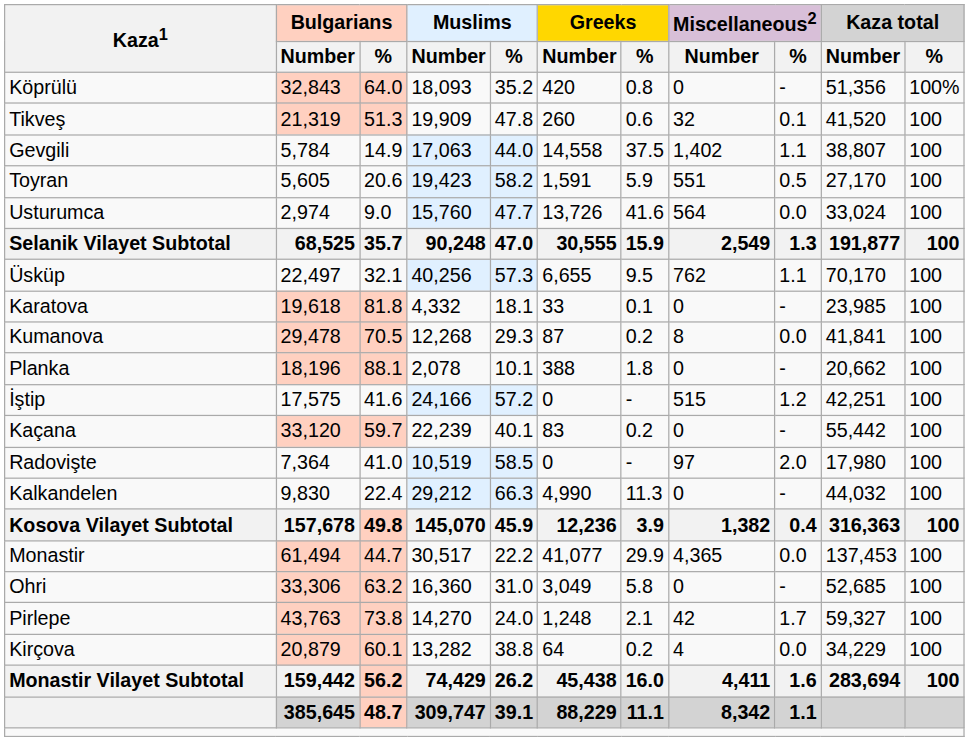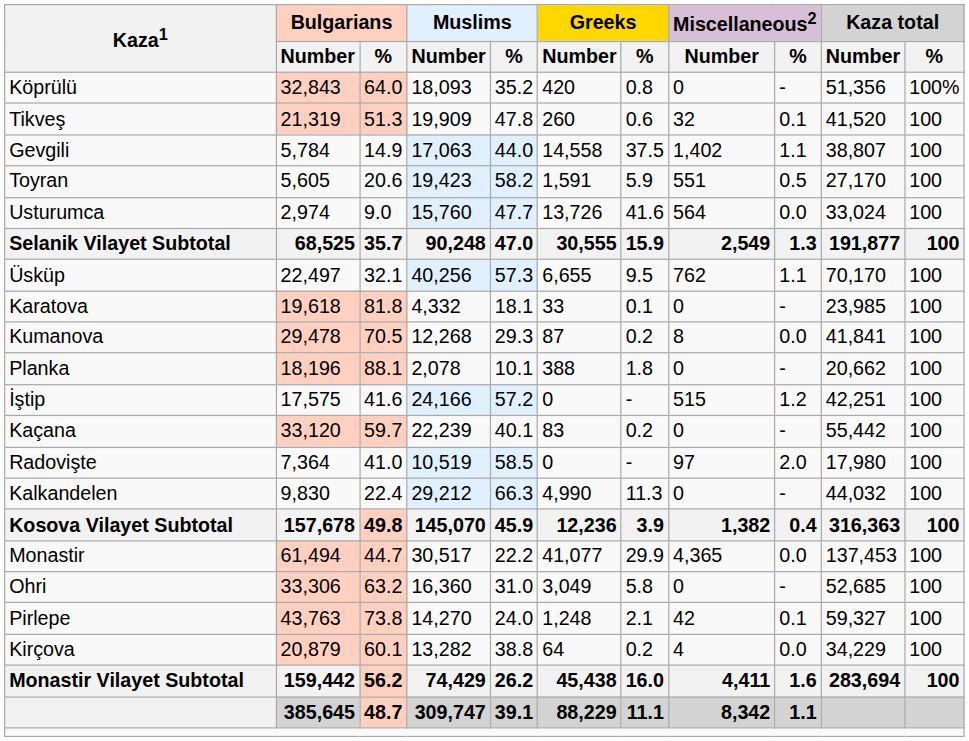 <table class="wikitable sortable defaultright col1left"">
 <tr>
 <th rowspan="2" style="width:160pt;">Kaza<sup><strong>1</strong></sup></th>
 <th style="text-align:center; background:#FFD0C0;" colspan="2">Bulgarians</th>
 <th style="text-align:center; background:#E0F0FF;" colspan="2">Muslims</th>
 <th style="text-align:center; background:#FFD700;" colspan="2">Greeks</th>
 <th style="text-align:center; background:#D8BFD8;" colspan="2">Miscellaneous<sup><strong>2</strong></sup></th>
 <th style="text-align:center; background:#D3D3D3;" colspan="2">Kaza total</th>
 </tr>
 <tr>
 <th style="width:40pt;">Number</th>
 <th style="width:8pt;">%</th>
 <th style="width:40pt;">Number</th>
 <th style="width:8pt;">%</th>
 <th style="width:40pt;">Number</th>
 <th style="width:8pt;">%</th>
 <th style="width:40pt;">Number</th>
 <th style="width:8pt;">%</th>
 <th style="width:40pt;">Number</th>
 <th style="width:8pt;">%</th>
 </tr>
 <tr>
 <td>Köprülü</td>
 <td style="background:#FFD0C0;">32,843</td>
 <td style="background:#FFD0C0;">64.0</td>
 <td>18,093</td>
 <td>35.2</td>
 <td>420</td>
 <td>0.8</td>
 <td>0</td>
 <td>-</td>
 <td>51,356</td>
 <td>100%</td>
 </tr>
 <tr>
 <td>Tikveş</td>
 <td style="background:#FFD0C0;">21,319</td>
 <td style="background:#FFD0C0;">51.3</td>
 <td>19,909</td>
 <td>47.8</td>
 <td>260</td>
 <td>0.6</td>
 <td>32</td>
 <td>0.1</td>
 <td>41,520</td>
 <td>100</td>
 </tr>
 <tr>
 <td>Gevgili</td>
 <td>5,784</td>
 <td>14.9</td>
 <td style="background:#E0F0FF;">17,063</td>
 <td style="background:#E0F0FF;">44.0</td>
 <td>14,558</td>
 <td>37.5</td>
 <td>1,402</td>
 <td>1.1</td>
 <td>38,807</td>
 <td>100</td>
 </tr>
 <tr>
 <td>Toyran</td>
 <td>5,605</td>
 <td>20.6</td>
 <td style="background:#E0F0FF;">19,423</td>
 <td style="background:#E0F0FF;">58.2</td>
 <td>1,591</td>
 <td>5.9</td>
 <td>551</td>
 <td>0.5</td>
 <td>27,170</td>
 <td>100</td>
 </tr>
 <tr>
 <td>Usturumca</td>
 <td>2,974</td>
 <td>9.0</td>
 <td style="background:#E0F0FF;">15,760</td>
 <td style="background:#E0F0FF;">47.7</td>
 <td>13,726</td>
 <td>41.6</td>
 <td>564</td>
 <td>0.0</td>
 <td>33,024</td>
 <td>100</td>
 </tr>
 <tr>
 <th style="text-align:left;">Selanik Vilayet Subtotal</th>
 <th style="text-align:right;">68,525</th>
 <th style="text-align:right;">35.7</th>
 <th style="text-align:right;">90,248</th>
 <th style="text-align:right;" style="background:#E0F0FF;">47.0</th>
 <th style="text-align:right;">30,555</th>
 <th style="text-align:right;">15.9</th>
 <th style="text-align:right;">2,549</th>
 <th style="text-align:right;">1.3</th>
 <th style="text-align:right;">191,877</th>
 <th style="text-align:right;">100</th>
 </tr>
 <tr>
 <td>Üsküp</td>
 <td>22,497</td>
 <td>32.1</td>
 <td style="background:#E0F0FF;">40,256</td>
 <td style="background:#E0F0FF;">57.3</td>
 <td>6,655</td>
 <td>9.5</td>
 <td>762</td>
 <td>1.1</td>
 <td>70,170</td>
 <td>100</td>
 </tr>
 <tr>
 <td>Karatova</td>
 <td style="background:#FFD0C0;">19,618</td>
 <td style="background:#FFD0C0;">81.8</td>
 <td>4,332</td>
 <td>18.1</td>
 <td>33</td>
 <td>0.1</td>
 <td>0</td>
 <td>-</td>
 <td>23,985</td>
 <td>100</td>
 </tr>
 <tr>
 <td>Kumanova</td>
 <td style="background:#FFD0C0;">29,478</td>
 <td style="background:#FFD0C0;">70.5</td>
 <td>12,268</td>
 <td>29.3</td>
 <td>87</td>
 <td>0.2</td>
 <td>8</td>
 <td>0.0</td>
 <td>41,841</td>
 <td>100</td>
 </tr>
 <tr>
 <td>Planka</td>
 <td style="background:#FFD0C0;">18,196</td>
 <td style="background:#FFD0C0;">88.1</td>
 <td>2,078</td>
 <td>10.1</td>
 <td>388</td>
 <td>1.8</td>
 <td>0</td>
 <td>-</td>
 <td>20,662</td>
 <td>100</td>
 </tr>
 <tr>
 <td>İştip</td>
 <td>17,575</td>
 <td>41.6</td>
 <td style="background:#E0F0FF;">24,166</td>
 <td style="background:#E0F0FF;">57.2</td>
 <td>0</td>
 <td>-</td>
 <td>515</td>
 <td>1.2</td>
 <td>42,251</td>
 <td>100</td>
 </tr>
 <tr>
 <td>Kaçana</td>
 <td style="background:#FFD0C0;">33,120</td>
 <td style="background:#FFD0C0;">59.7</td>
 <td>22,239</td>
 <td>40.1</td>
 <td>83</td>
 <td>0.2</td>
 <td>0</td>
 <td>-</td>
 <td>55,442</td>
 <td>100</td>
 </tr>
 <tr>
 <td>Radovişte</td>
 <td>7,364</td>
 <td>41.0</td>
 <td style="background:#E0F0FF;">10,519</td>
 <td style="background:#E0F0FF;">58.5</td>
 <td>0</td>
 <td>-</td>
 <td>97</td>
 <td>2.0</td>
 <td>17,980</td>
 <td>100</td>
 </tr>
 <tr>
 <td>Kalkandelen</td>
 <td>9,830</td>
 <td>22.4</td>
 <td style="background:#E0F0FF;">29,212</td>
 <td style="background:#E0F0FF;">66.3</td>
 <td>4,990</td>
 <td>11.3</td>
 <td>0</td>
 <td>-</td>
 <td>44,032</td>
 <td>100</td>
 </tr>
 <tr>
 <th style="text-align:left;">Kosova Vilayet Subtotal</th>
 <th style="text-align:right;">157,678</th>
 <th style="text-align:right; background:#FFD0C0;">49.8</th>
 <th style="text-align:right;">145,070</th>
 <th style="text-align:right;">45.9</th>
 <th style="text-align:right;">12,236</th>
 <th style="text-align:right;">3.9</th>
 <th style="text-align:right;">1,382</th>
 <th style="text-align:right;">0.4</th>
 <th style="text-align:right;">316,363</th>
 <th style="text-align:right;">100</th>
 </tr>
 <tr>
 <td>Monastir</td>
 <td style="background:#FFD0C0;">61,494</td>
 <td style="background:#FFD0C0;">44.7</td>
 <td>30,517</td>
 <td>22.2</td>
 <td>41,077</td>
 <td>29.9</td>
 <td>4,365</td>
 <td>0.0</td>
 <td>137,453</td>
 <td>100</td>
 </tr>
 <tr>
 <td>Ohri</td>
 <td style="background:#FFD0C0;">33,306</td>
 <td style="background:#FFD0C0;">63.2</td>
 <td>16,360</td>
 <td>31.0</td>
 <td>3,049</td>
 <td>5.8</td>
 <td>0</td>
 <td>-</td>
 <td>52,685</td>
 <td>100</td>
 </tr>
 <tr>
 <td>Pirlepe</td>
 <td style="background:#FFD0C0;">43,763</td>
 <td style="background:#FFD0C0;">73.8</td>
 <td>14,270</td>
 <td>24.0</td>
 <td>1,248</td>
 <td>2.1</td>
 <td>42</td>
-<td>1.7</td>
+<td>0.1</td>
 <td>59,327</td>
 <td>100</td>
 </tr>
 <tr>
 <td>Kirçova</td>
 <td style="background:#FFD0C0;">20,879</td>
 <td style="background:#FFD0C0;">60.1</td>
 <td>13,282</td>
 <td>38.8</td>
 <td>64</td>
 <td>0.2</td>
 <td>4</td>
 <td>0.0</td>
 <td>34,229</td>
 <td>100</td>
 </tr>
 <tr>
 <th style="text-align:left;">Monastir Vilayet Subtotal</th>
 <th style="text-align:right;">159,442</th>
 <th style="text-align:right; background:#FFD0C0;">56.2</th>
 <th style="text-align:right;">74,429</th>
 <th style="text-align:right;">26.2</th>
 <th style="text-align:right;">45,438</th>
 <th style="text-align:right;">16.0</th>
 <th style="text-align:right;">4,411</th>
 <th style="text-align:right;">1.6</th>
 <th style="text-align:right;">283,694</th>
 <th style="text-align:right;">100</th>
 </tr>
 <tr>
 <th style="text-align:left;"></th>
 <th style="text-align:right;background:#D3D3D3;">385,645</th>
 <th style="text-align:right;background:#FFD0C0;">48.7</th>
 <th style="text-align:right;background:#D3D3D3;">309,747</th>
 <th style="text-align:right;background:#D3D3D3;">39.1</th>
 <th style="text-align:right;background:#D3D3D3;">88,229</th>
 <th style="text-align:right;background:#D3D3D3;">11.1</th>
 <th style="text-align:right;background:#D3D3D3;">8,342</th>
 <th style="text-align:right;background:#D3D3D3;">1.1</th>
 <th style="text-align:right;background:#D3D3D3;"></th>
 <th style="text-align:right;background:#D3D3D3;"></th>
 </tr>
 <tr>
 <td colspan="17"></td>
 </tr>
 </table>
